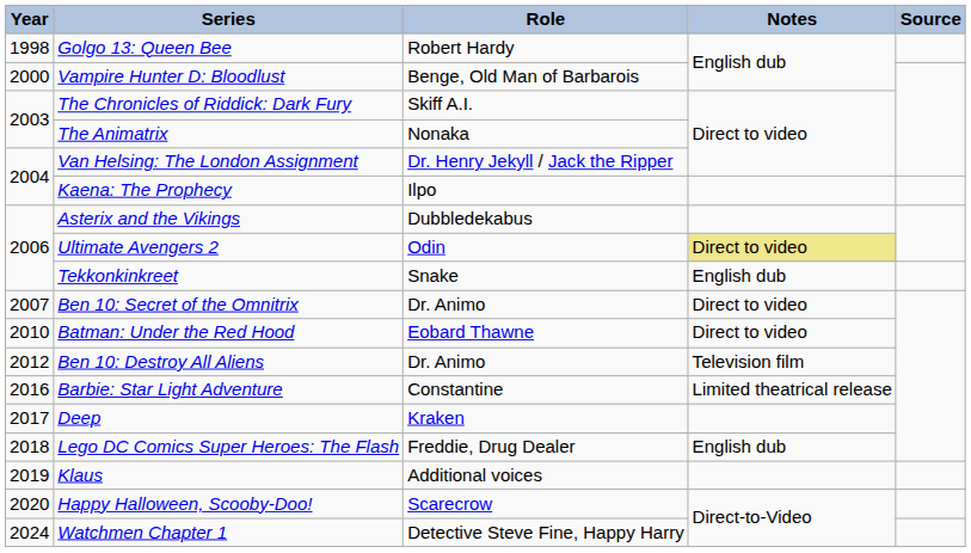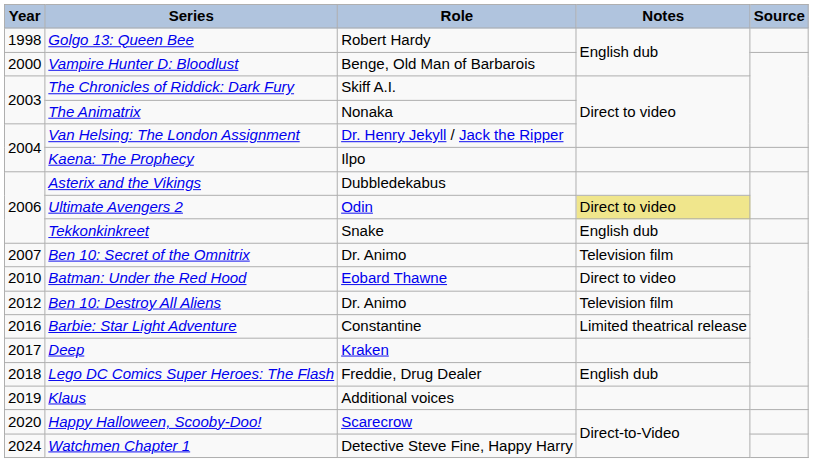 <table class="wikitable sortable plainrowheaders">
 <tr>
 <th style="background:#b0c4de;">Year</th>
 <th style="background:#b0c4de;">Series</th>
 <th style="background:#b0c4de;">Role</th>
 <th style="background:#b0c4de;" class="unsortable">Notes</th>
 <th style="background:#b0c4de;" class="unsortable">Source</th>
 </tr>
 <tr>
 <td>1998</td>
 <td><em><a href='#'>Golgo 13: Queen Bee</a></em></td>
 <td>Robert Hardy</td>
 <td rowspan=2>English dub</td>
 <td></td>
 </tr>
 <tr>
 <td>2000</td>
 <td><em><a href='#'>Vampire Hunter D: Bloodlust</a></em></td>
 <td>Benge, Old Man of Barbarois</td>
 <td rowspan="4"></td>
 </tr>
 <tr>
 <td rowspan=2>2003</td>
 <td><em><a href='#'>The Chronicles of Riddick: Dark Fury</a></em></td>
 <td>Skiff A.I.</td>
 <td rowspan="3">Direct to video</td>
 </tr>
 <tr>
 <td><em><a href='#'>The Animatrix</a></em></td>
 <td>Nonaka</td>
 </tr>
 <tr>
 <td rowspan=2>2004</td>
 <td><em><a href='#'>Van Helsing: The London Assignment</a></em></td>
 <td><a href='#'>Dr. Henry Jekyll</a> / <a href='#'>Jack the Ripper</a></td>
 </tr>
 <tr>
 <td><em><a href='#'>Kaena: The Prophecy</a></em></td>
 <td>Ilpo</td>
 <td></td>
 <td></td>
 </tr>
 <tr>
 <td rowspan=3>2006</td>
 <td><em><a href='#'>Asterix and the Vikings</a></em></td>
 <td>Dubbledekabus</td>
 <td></td>
 <td rowspan="2"></td>
 </tr>
 <tr>
 <td><em><a href='#'>Ultimate Avengers 2</a></em></td>
 <td><a href='#'>Odin</a></td>
 <td style="background: khaki;">Direct to video</td>
 </tr>
 <tr>
 <td><em><a href='#'>Tekkonkinkreet</a></em></td>
 <td>Snake</td>
 <td>English dub</td>
 <td></td>
 </tr>
 <tr>
 <td>2007</td>
 <td><em><a href='#'>Ben 10: Secret of the Omnitrix</a></em></td>
 <td>Dr. Animo</td>
-<td>Direct to video</td>
+<td>Television film</td>
 <td rowspan="6"></td>
 </tr>
 <tr>
 <td>2010</td>
 <td><em><a href='#'>Batman: Under the Red Hood</a></em></td>
 <td><a href='#'>Eobard Thawne</a></td>
 <td>Direct to video</td>
 </tr>
 <tr>
 <td>2012</td>
 <td><em><a href='#'>Ben 10: Destroy All Aliens</a></em></td>
 <td>Dr. Animo</td>
 <td>Television film</td>
 </tr>
 <tr>
 <td>2016</td>
 <td><em><a href='#'>Barbie: Star Light Adventure</a></em></td>
 <td>Constantine</td>
 <td>Limited theatrical release</td>
 </tr>
 <tr>
 <td>2017</td>
 <td><em><a href='#'>Deep</a></em></td>
 <td><a href='#'>Kraken</a></td>
 <td></td>
 </tr>
 <tr>
 <td>2018</td>
 <td><em><a href='#'>Lego DC Comics Super Heroes: The Flash</a></em></td>
 <td>Freddie, Drug Dealer</td>
 <td>English dub</td>
 </tr>
 <tr>
 <td>2019</td>
 <td><em><a href='#'>Klaus</a></em></td>
 <td>Additional voices</td>
 <td></td>
 <td></td>
 </tr>
 <tr>
 <td>2020</td>
 <td><em><a href='#'>Happy Halloween, Scooby-Doo!</a></em></td>
 <td><a href='#'>Scarecrow</a></td>
 <td Rowspan="2">Direct-to-Video</td>
 <td></td>
 </tr>
 <tr>
 <td>2024</td>
 <td><em><a href='#'>Watchmen Chapter 1</a></em></td>
 <td>Detective Steve Fine, Happy Harry</td>
 <td></td>
 </tr>
 </table>
